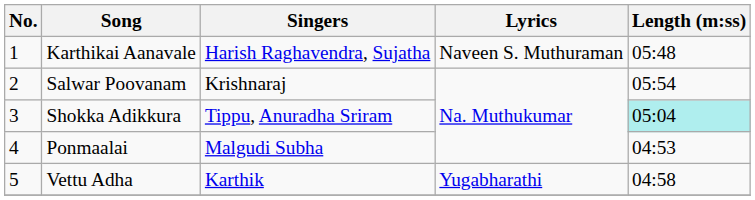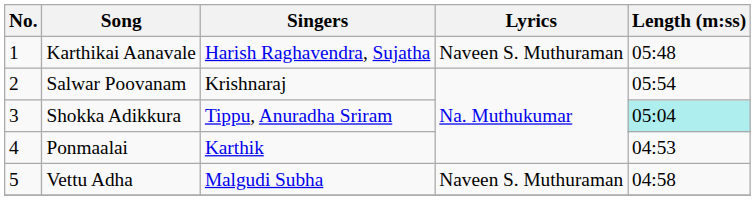 <table class="wikitable" style="font-size: 95%;">
 <tr>
 <th>No.</th>
 <th>Song</th>
 <th>Singers</th>
 <th>Lyrics</th>
 <th>Length (m:ss)</th>
 </tr>
 <tr>
 <td>1</td>
 <td>Karthikai Aanavale</td>
 <td><a href='#'>Harish Raghavendra</a>, <a href='#'>Sujatha</a></td>
 <td>Naveen S. Muthuraman</td>
 <td>05:48</td>
 </tr>
 <tr>
 <td>2</td>
 <td>Salwar Poovanam</td>
 <td>Krishnaraj</td>
 <td rowspan=3><a href='#'>Na. Muthukumar</a></td>
 <td>05:54</td>
 </tr>
 <tr>
 <td>3</td>
 <td>Shokka Adikkura</td>
 <td><a href='#'>Tippu</a>, <a href='#'>Anuradha Sriram</a></td>
 <td style="background: paleturquoise;">05:04</td>
 </tr>
 <tr>
 <td>4</td>
 <td>Ponmaalai</td>
-<td><a href='#'>Malgudi Subha</a></td>
+<td><a href='#'>Karthik</a></td>
 <td>04:53</td>
 </tr>
 <tr>
 <td>5</td>
 <td>Vettu Adha</td>
-<td><a href='#'>Karthik</a></td>
-<td><a href='#'>Yugabharathi</a></td>
+<td><a href='#'>Malgudi Subha</a></td>
+<td>Naveen S. Muthuraman</td>
 <td>04:58</td>
 </tr>
 <tr>
 </tr>
 </table>
